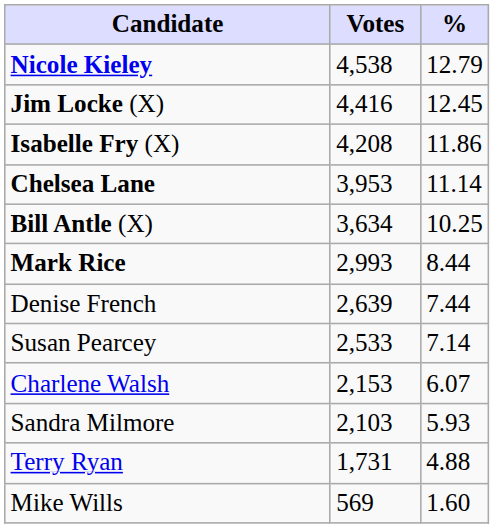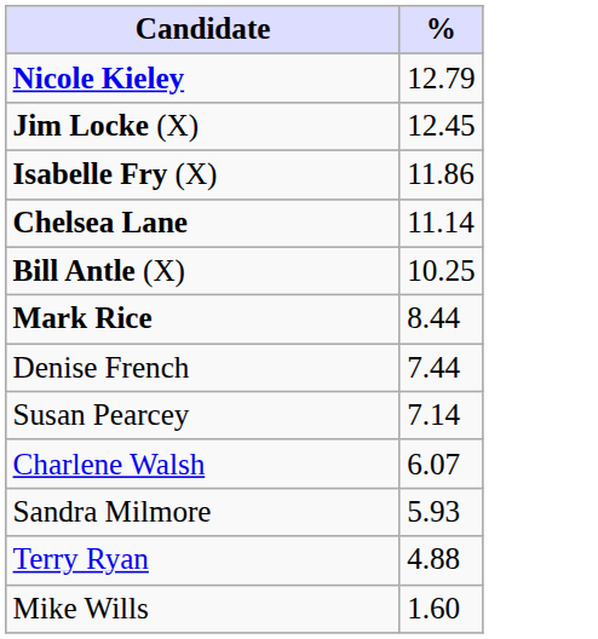 <table class="wikitable">
 <tr>
 <th style="background:#ddf; width:200px;">Candidate</th>
-<th style="background:#ddf; width:50px;">Votes</th>
 <th style="background:#ddf; width:30px;">%</th>
 </tr>
 <tr>
 <td><strong><a href='#'>Nicole Kieley</a></strong></td>
-<td>4,538</td>
 <td>12.79</td>
 </tr>
 <tr>
 <td><strong>Jim Locke</strong> (X)</td>
-<td>4,416</td>
 <td>12.45</td>
 </tr>
 <tr>
 <td><strong>Isabelle Fry</strong> (X)</td>
-<td>4,208</td>
 <td>11.86</td>
 </tr>
 <tr>
 <td><strong>Chelsea Lane</strong></td>
-<td>3,953</td>
 <td>11.14</td>
 </tr>
 <tr>
 <td><strong>Bill Antle</strong> (X)</td>
-<td>3,634</td>
 <td>10.25</td>
 </tr>
 <tr>
 <td><strong>Mark Rice</strong></td>
-<td>2,993</td>
 <td>8.44</td>
 </tr>
 <tr>
 <td>Denise French</td>
-<td>2,639</td>
 <td>7.44</td>
 </tr>
 <tr>
 <td>Susan Pearcey</td>
-<td>2,533</td>
 <td>7.14</td>
 </tr>
 <tr>
 <td><a href='#'>Charlene Walsh</a></td>
-<td>2,153</td>
 <td>6.07</td>
 </tr>
 <tr>
 <td>Sandra Milmore</td>
-<td>2,103</td>
 <td>5.93</td>
 </tr>
 <tr>
 <td><a href='#'>Terry Ryan</a></td>
-<td>1,731</td>
 <td>4.88</td>
 </tr>
 <tr>
 <td>Mike Wills</td>
-<td>569</td>
 <td>1.60</td>
 </tr>
 </table>
